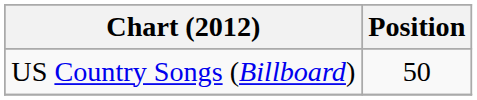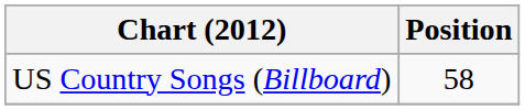 <table class="wikitable sortable">
 <tr>
 <th scope="col">Chart (2012)</th>
 <th scope="col">Position</th>
 </tr>
 <tr>
 <td>US <a href='#'>Country Songs</a> (<em><a href='#'>Billboard</a></em>)</td>
-<td align="center">50</td>
+<td align="center">58</td>
 </tr>
 <tr>
 </tr>
 </table>
